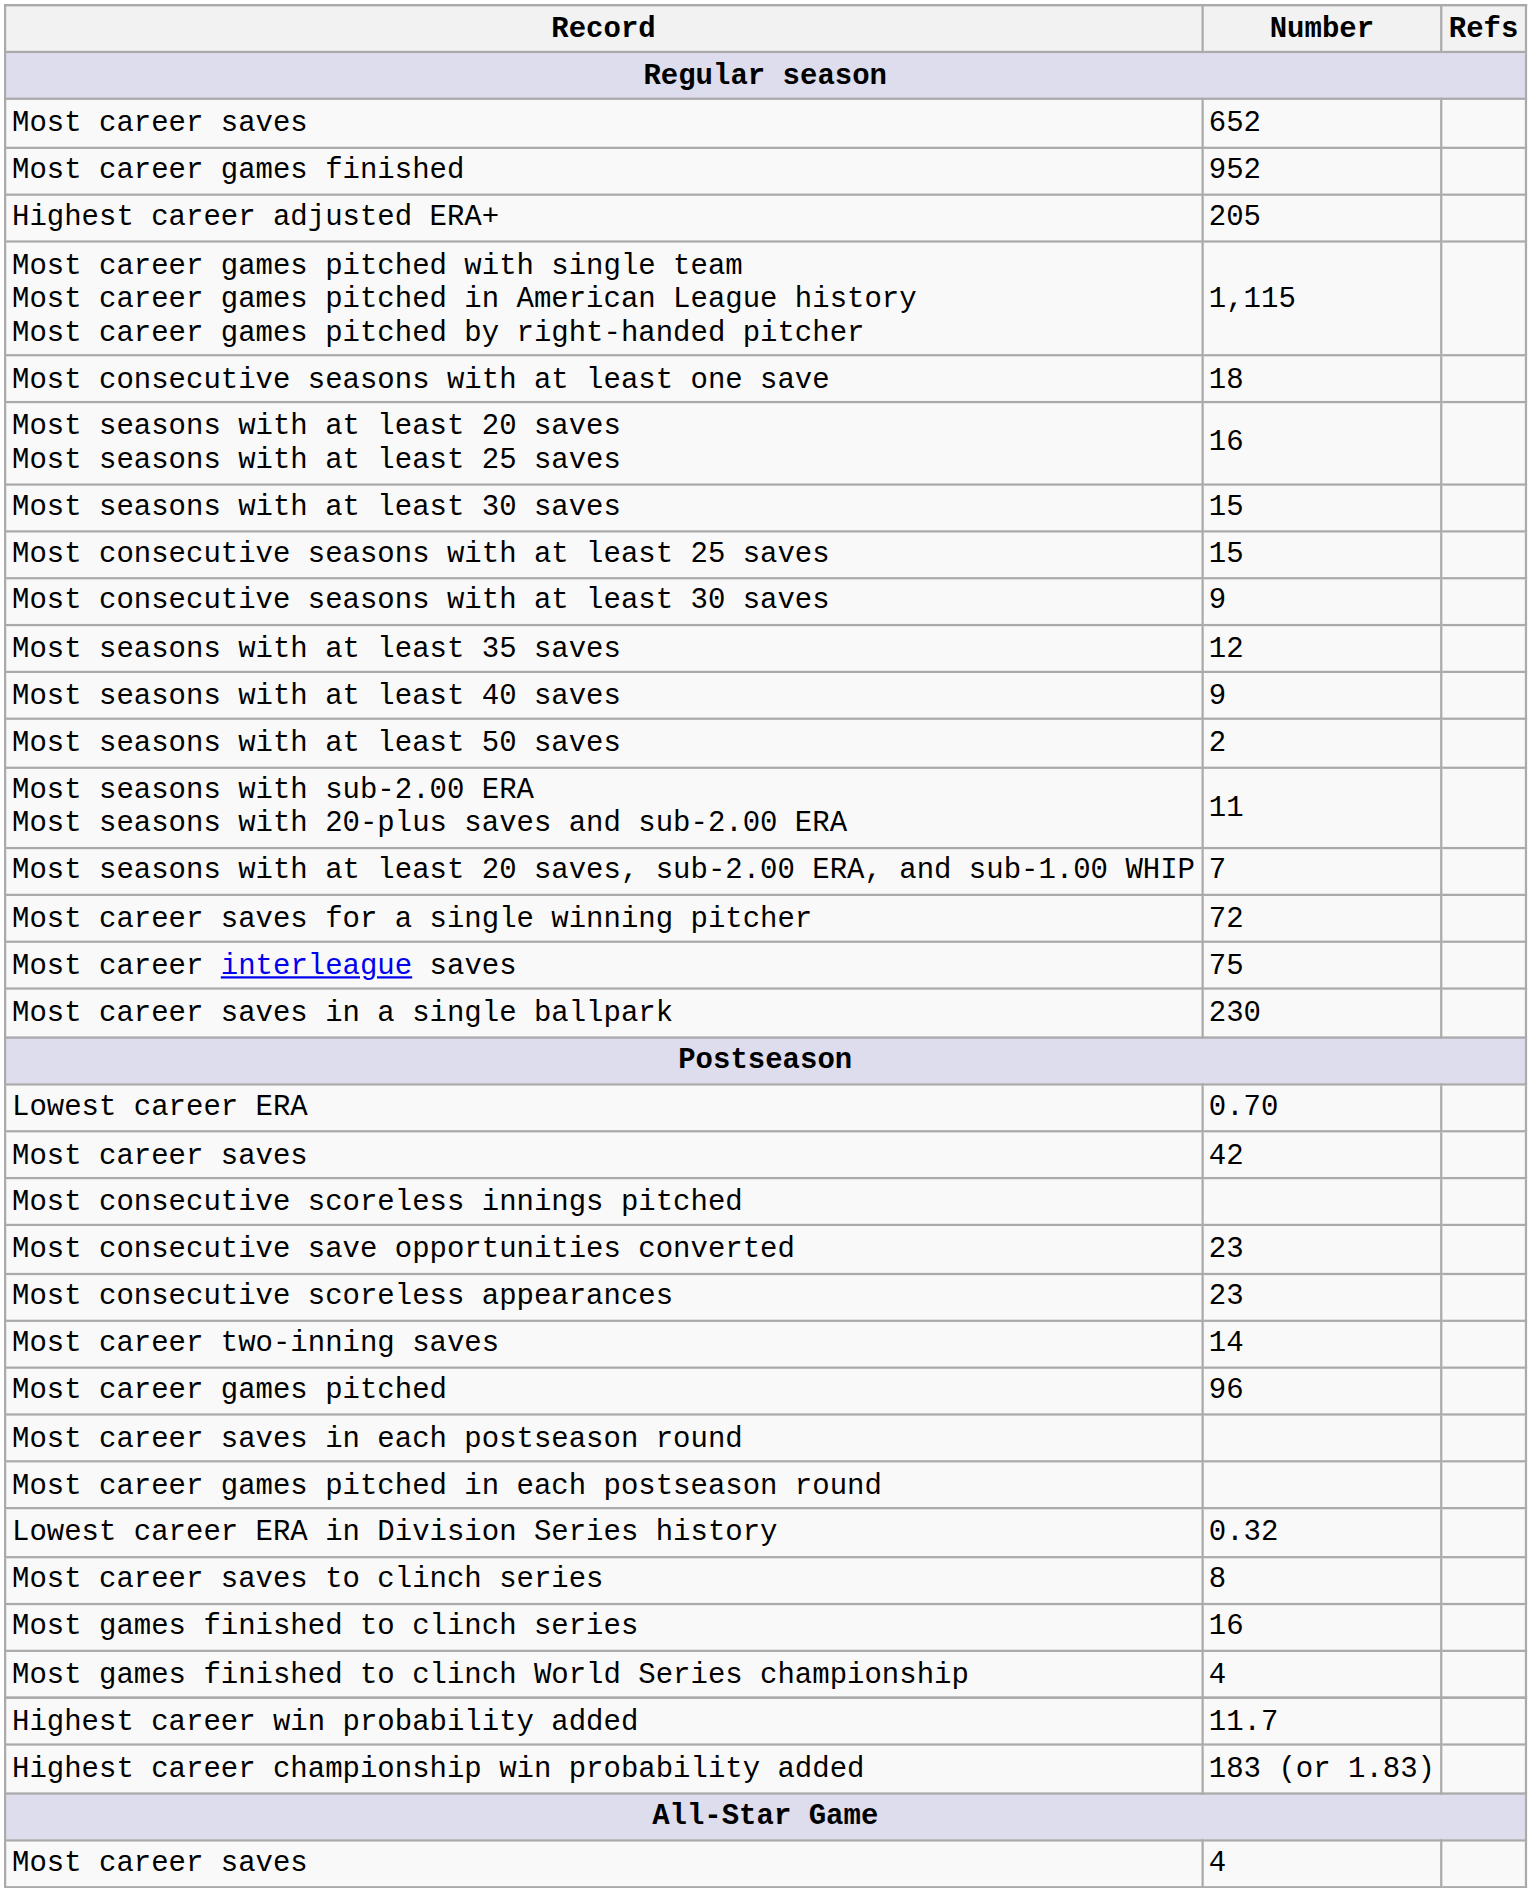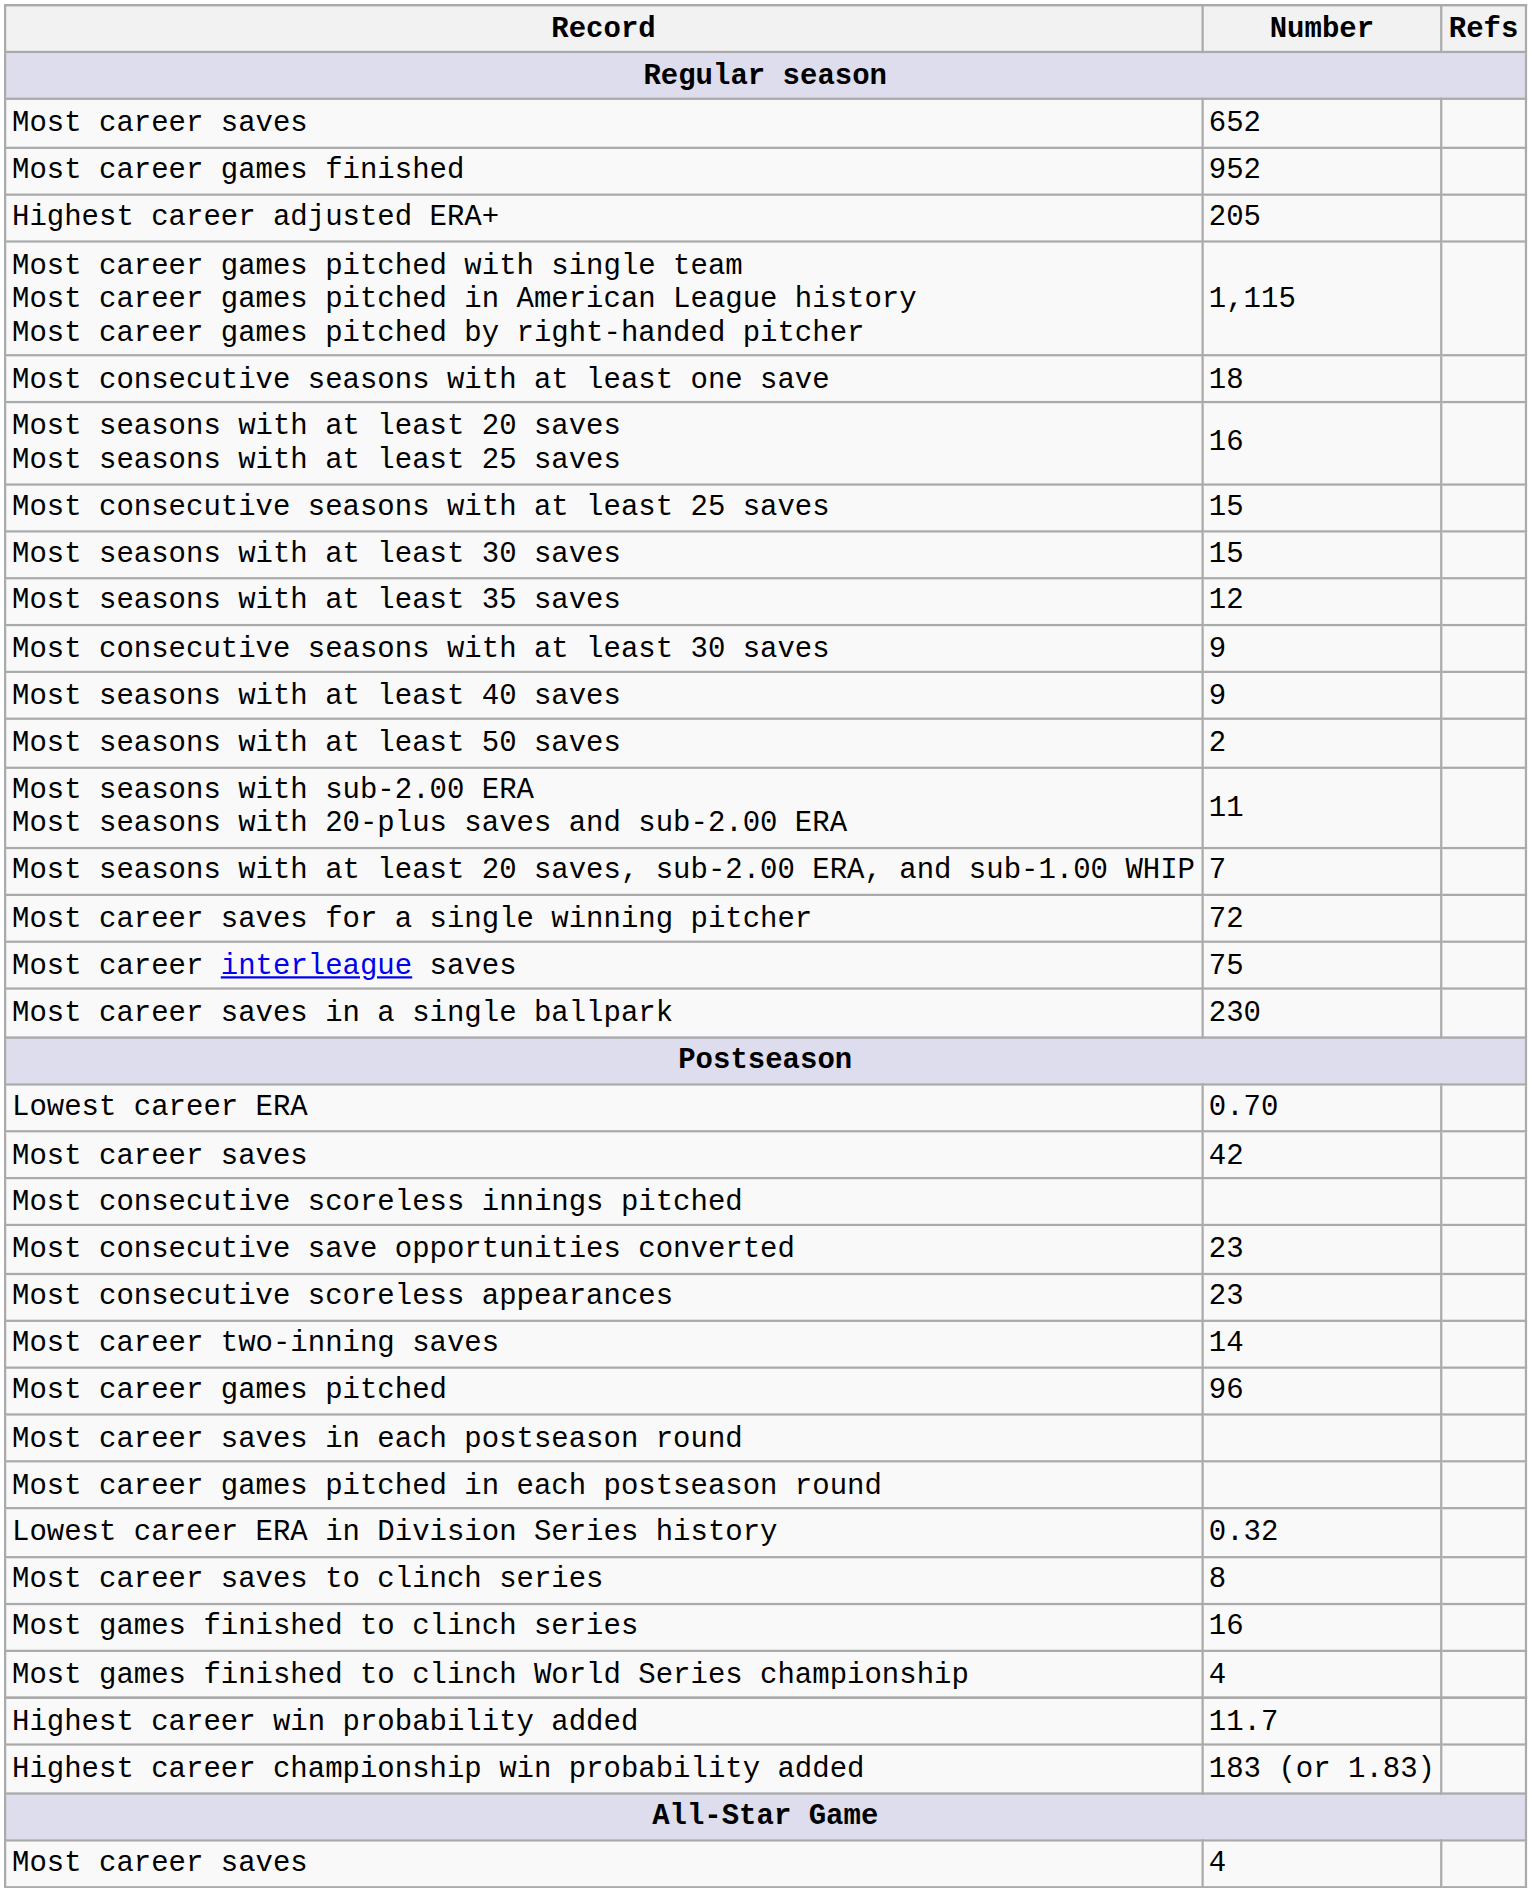 <table class="wikitable" margin: 5px; text-align: center;>
 <tr>
 </tr>
 <tr>
 <th>Record</th>
 <th>Number</th>
 <th>Refs</th>
 </tr>
 <tr>
 <th style="background:#ddddee;" colspan=3>Regular season</th>
 </tr>
 <tr>
 <td>Most career saves</td>
 <td>652</td>
 <td></td>
 </tr>
 <tr>
 <td>Most career games finished</td>
 <td>952</td>
 <td></td>
 </tr>
 <tr>
 <td>Highest career adjusted ERA+ </td>
 <td>205</td>
 <td></td>
 </tr>
 <tr>
 <td>Most career games pitched with single team<br>Most career games pitched in American League history<br>Most career games pitched by right-handed pitcher</td>
 <td>1,115</td>
 <td></td>
 </tr>
 <tr>
 <td>Most consecutive seasons with at least one save</td>
 <td>18 </td>
 <td></td>
 </tr>
 <tr>
 <td>Most seasons with at least 20 saves<br>Most seasons with at least 25 saves</td>
 <td>16 </td>
 <td></td>
 </tr>
 <tr>
+<td>Most consecutive seasons with at least 25 saves</td>
+<td>15 </td>
+<td></td>
+</tr>
+<tr>
 <td>Most seasons with at least 30 saves</td>
 <td>15 </td>
 <td></td>
 </tr>
 <tr>
-<td>Most consecutive seasons with at least 25 saves</td>
-<td>15 </td>
+<td>Most seasons with at least 35 saves</td>
+<td>12 </td>
 <td></td>
 </tr>
 <tr>
 <td>Most consecutive seasons with at least 30 saves</td>
 <td>9 </td>
-<td></td>
-</tr>
-<tr>
-<td>Most seasons with at least 35 saves</td>
-<td>12 </td>
 <td></td>
 </tr>
 <tr>
 <td>Most seasons with at least 40 saves</td>
 <td>9 </td>
 <td></td>
 </tr>
 <tr>
 <td>Most seasons with at least 50 saves</td>
 <td>2 </td>
 <td></td>
 </tr>
 <tr>
 <td>Most seasons with sub-2.00 ERA <br>Most seasons with 20-plus saves and sub-2.00 ERA</td>
 <td>11 </td>
 <td></td>
 </tr>
 <tr>
 <td>Most seasons with at least 20 saves, sub-2.00 ERA, and sub-1.00 WHIP</td>
 <td>7 </td>
 <td></td>
 </tr>
 <tr>
 <td>Most career saves for a single winning pitcher</td>
 <td>72 </td>
 <td></td>
 </tr>
 <tr>
 <td>Most career <a href='#'>interleague</a> saves</td>
 <td>75</td>
 <td></td>
 </tr>
 <tr>
 <td>Most career saves in a single ballpark</td>
 <td>230 </td>
 <td></td>
 </tr>
 <tr>
 <th style="background:#ddddee;" colspan=3>Postseason</th>
 </tr>
 <tr>
 <td>Lowest career ERA </td>
 <td>0.70</td>
 <td></td>
 </tr>
 <tr>
 <td>Most career saves</td>
 <td>42</td>
 <td></td>
 </tr>
 <tr>
 <td>Most consecutive scoreless innings pitched</td>
 <td></td>
 <td></td>
 </tr>
 <tr>
 <td>Most consecutive save opportunities converted</td>
 <td>23</td>
 <td></td>
 </tr>
 <tr>
 <td>Most consecutive scoreless appearances</td>
 <td>23</td>
 <td></td>
 </tr>
 <tr>
 <td>Most career two-inning saves</td>
 <td>14</td>
 <td></td>
 </tr>
 <tr>
 <td>Most career games pitched</td>
 <td>96</td>
 <td></td>
 </tr>
 <tr>
 <td>Most career saves in each postseason round </td>
 <td></td>
 <td></td>
 </tr>
 <tr>
 <td>Most career games pitched in each postseason round </td>
 <td></td>
 <td></td>
 </tr>
 <tr>
 <td>Lowest career ERA in Division Series history </td>
 <td>0.32</td>
 <td></td>
 </tr>
 <tr>
 <td>Most career saves to clinch series</td>
 <td>8</td>
 <td></td>
 </tr>
 <tr>
 <td>Most games finished to clinch series</td>
 <td>16</td>
 <td></td>
 </tr>
 <tr>
 <td>Most games finished to clinch World Series championship</td>
 <td>4</td>
 <td></td>
 </tr>
 <tr>
 </tr>
 <tr>
 <td>Highest career win probability added</td>
 <td>11.7</td>
 <td></td>
 </tr>
 <tr>
 <td>Highest career championship win probability added</td>
 <td>183 (or 1.83)</td>
 <td></td>
 </tr>
 <tr>
 <th style="background:#ddddee;" colspan=3>All-Star Game</th>
 </tr>
 <tr>
 <td>Most career saves</td>
 <td>4</td>
 <td></td>
 </tr>
 </table>
